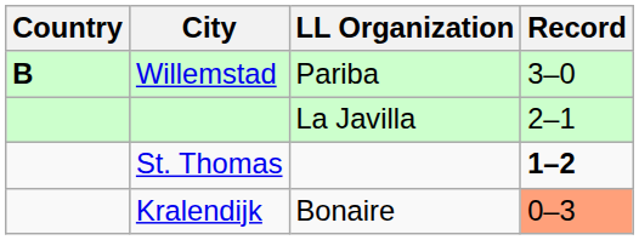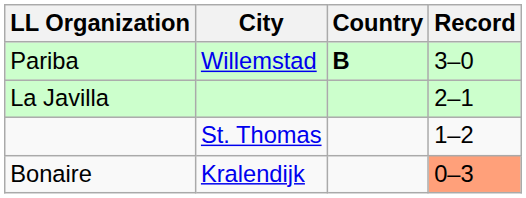 <table class="wikitable">
 <tr>
+<th>LL Organization</th>
+<th>City</th>
 <th>Country</th>
-<th>City</th>
-<th>LL Organization</th>
 <th>Record</th>
 </tr>
 <tr bgcolor="ccffcc">
+<td>Pariba</td>
+<td><a href='#'>Willemstad</a></td>
 <td><strong> B</strong></td>
-<td><a href='#'>Willemstad</a></td>
-<td>Pariba</td>
 <td>3–0</td>
 </tr>
 <tr bgcolor="ccffcc">
+<td>La Javilla</td>
 <td></td>
 <td></td>
-<td>La Javilla</td>
 <td>2–1</td>
 </tr>
 <tr>
+<td></td>
+<td><a href='#'>St. Thomas</a></td>
 <td><strong></strong></td>
-<td><a href='#'>St. Thomas</a></td>
-<td></td>
-<td><strong>1–2</strong></td>
+<td>1–2</td>
 </tr>
 <tr>
+<td>Bonaire</td>
+<td><a href='#'>Kralendijk</a></td>
 <td><strong></strong></td>
-<td><a href='#'>Kralendijk</a></td>
-<td>Bonaire</td>
 <td style="background: lightsalmon;">0–3</td>
 </tr>
 </table>
